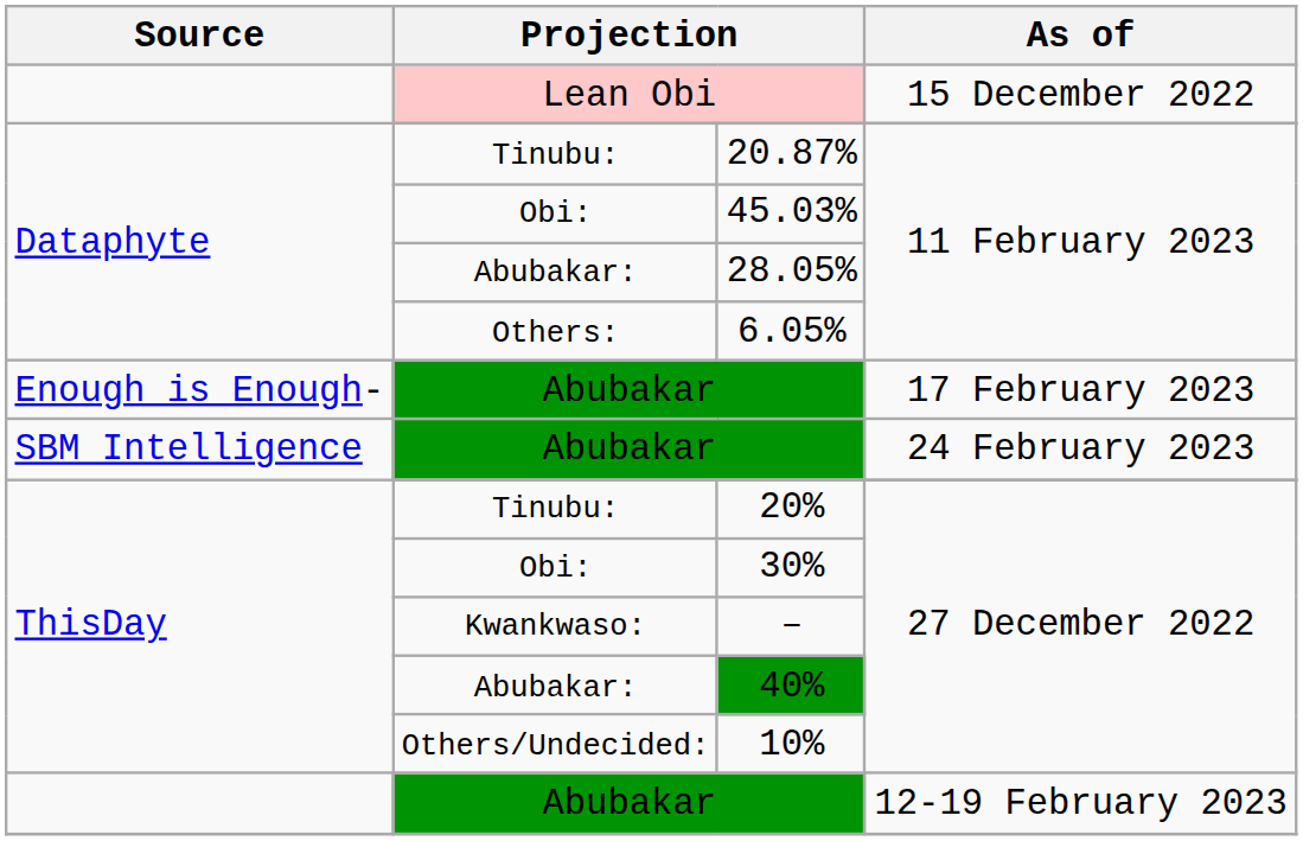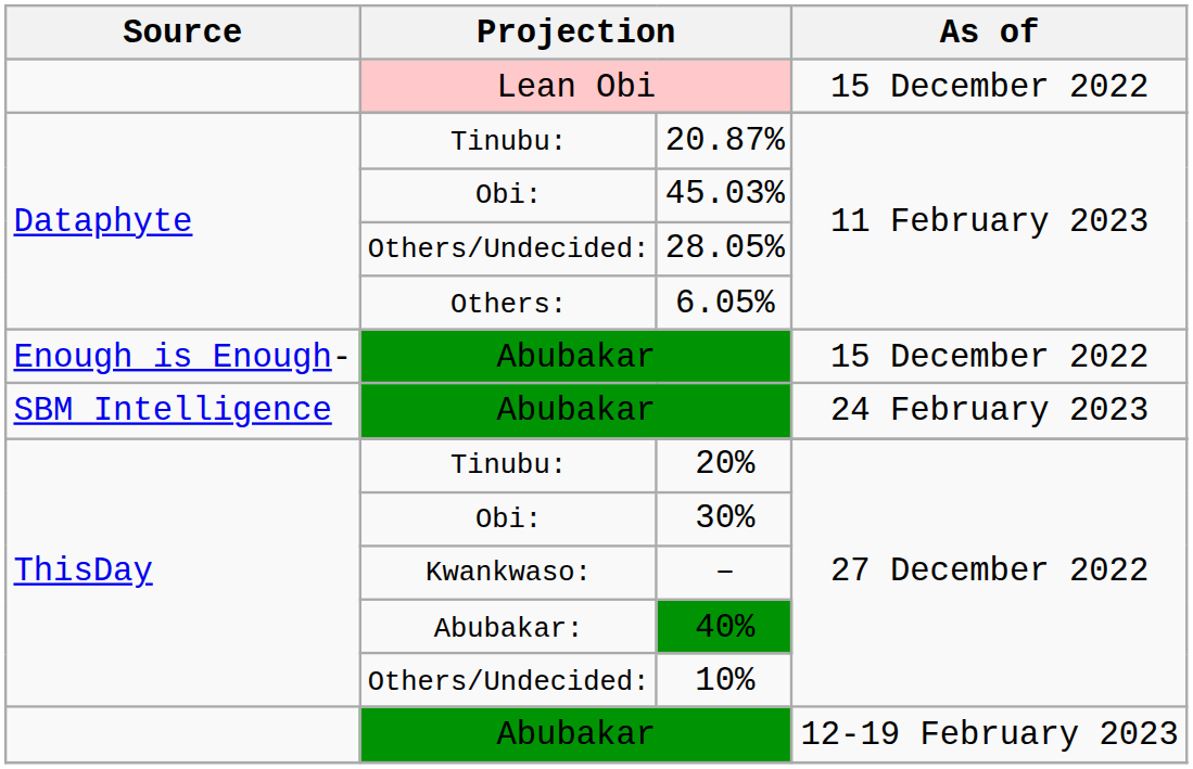 <table class="wikitable" style="text-align:center">
 <tr>
 <th>Source</th>
 <th colspan=2>Projection</th>
 <th>As of</th>
 </tr>
 <tr>
 <td align="left"></td>
 <td colspan=2 bgcolor=#ffc9cb>Lean Obi</td>
 <td>15 December 2022</td>
 </tr>
 <tr>
 <td rowspan=5 align="left"><a href='#'>Dataphyte</a></td>
 </tr>
 <tr>
 <td><small>Tinubu:</small></td>
 <td>20.87%</td>
 <td rowspan=4>11 February 2023</td>
 </tr>
 <tr>
 <td><small>Obi:</small></td>
 <td>45.03%</td>
 </tr>
 <tr>
-<td><small>Abubakar:</small></td>
+<td><small>Others/Undecided:</small></td>
 <td>28.05%</td>
 </tr>
 <tr>
 <td><small>Others:</small></td>
 <td>6.05%</td>
 </tr>
 <tr>
 <td align="left"><a href='#'>Enough is Enough</a>-<br></td>
 <td colspan=2 bgcolor=#009404>Abubakar</td>
-<td>17 February 2023</td>
+<td>15 December 2022</td>
 </tr>
 <tr>
 <td align="left"><a href='#'>SBM Intelligence</a></td>
 <td colspan=2 bgcolor=#009404>Abubakar</td>
 <td>24 February 2023</td>
 </tr>
 <tr>
 <td rowspan=6 align="left"><a href='#'>ThisDay</a></td>
 </tr>
 <tr>
 <td><small>Tinubu:</small></td>
 <td>20%</td>
 <td rowspan=5>27 December 2022</td>
 </tr>
 <tr>
 <td><small>Obi:</small></td>
 <td>30%</td>
 </tr>
 <tr>
 <td><small>Kwankwaso:</small></td>
 <td>–</td>
 </tr>
 <tr>
 <td><small>Abubakar:</small></td>
 <td bgcolor=#009404>40%</td>
 </tr>
 <tr>
 <td><small>Others/Undecided:</small></td>
 <td>10%</td>
 </tr>
 <tr>
 <td align="left"></td>
 <td colspan=2 bgcolor=#009404>Abubakar</td>
 <td>12-19 February 2023</td>
 </tr>
 <tr>
 </tr>
 </table>
